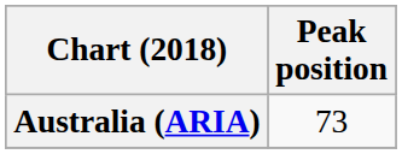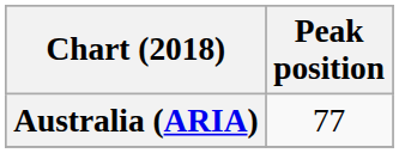 <table class="wikitable plainrowheaders sortable" style="text-align:center">
 <tr>
 <th scope="col">Chart (2018)</th>
 <th scope="col">Peak<br> position</th>
 </tr>
 <tr>
 <th scope="row">Australia (<a href='#'>ARIA</a>)</th>
-<td>73</td>
+<td>77</td>
 </tr>
 <tr>
 </tr>
 </table>
